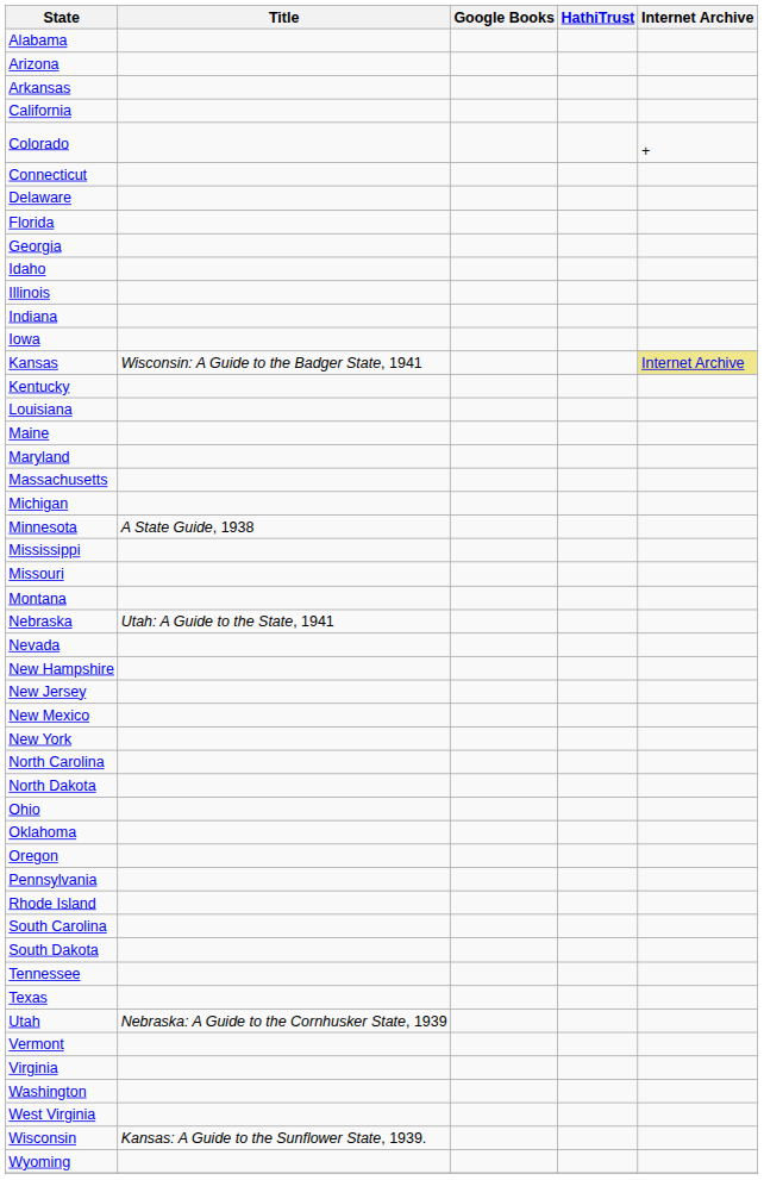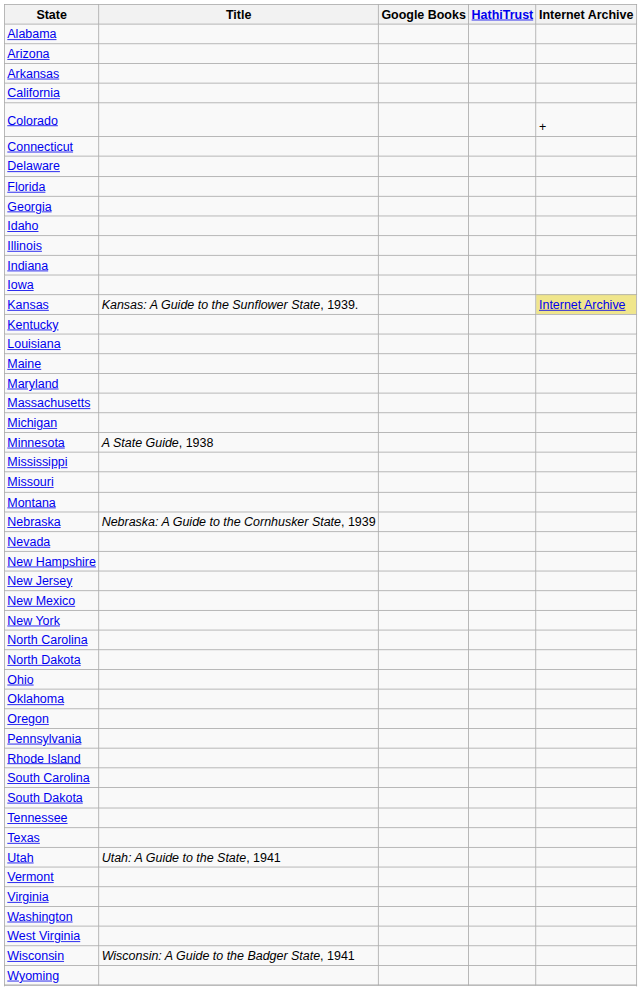 <table class="wikitable sortable" style="font-size: 95%;">
 <tr>
 <th>State</th>
 <th>Title</th>
 <th>Google Books</th>
 <th><a href='#'>HathiTrust</a></th>
 <th>Internet Archive</th>
 </tr>
 <tr>
 <td><a href='#'>Alabama</a></td>
 <td></td>
 <td></td>
 <td></td>
 <td></td>
 </tr>
 <tr>
 <td><a href='#'>Arizona</a></td>
 <td></td>
 <td></td>
 <td></td>
 <td></td>
 </tr>
 <tr>
 <td><a href='#'>Arkansas</a></td>
 <td></td>
 <td></td>
 <td></td>
 <td></td>
 </tr>
 <tr>
 <td><a href='#'>California</a></td>
 <td></td>
 <td></td>
 <td></td>
 <td></td>
 </tr>
 <tr>
 <td><a href='#'>Colorado</a></td>
 <td></td>
 <td></td>
 <td></td>
 <td><br>+ </td>
 </tr>
 <tr>
 <td><a href='#'>Connecticut</a></td>
 <td></td>
 <td></td>
 <td></td>
 <td></td>
 </tr>
 <tr>
 <td><a href='#'>Delaware</a></td>
 <td></td>
 <td></td>
 <td></td>
 <td></td>
 </tr>
 <tr>
 <td><a href='#'>Florida</a></td>
 <td></td>
 <td></td>
 <td></td>
 <td></td>
 </tr>
 <tr>
 <td><a href='#'>Georgia</a></td>
 <td></td>
 <td></td>
 <td></td>
 <td></td>
 </tr>
 <tr>
 <td><a href='#'>Idaho</a></td>
 <td></td>
 <td></td>
 <td></td>
 <td></td>
 </tr>
 <tr>
 <td><a href='#'>Illinois</a></td>
 <td></td>
 <td></td>
 <td></td>
 <td></td>
 </tr>
 <tr>
 <td><a href='#'>Indiana</a></td>
 <td></td>
 <td></td>
 <td></td>
 <td></td>
 </tr>
 <tr>
 <td><a href='#'>Iowa</a></td>
 <td></td>
 <td></td>
 <td></td>
 <td></td>
 </tr>
 <tr>
 <td><a href='#'>Kansas</a></td>
-<td><em>Wisconsin: A Guide to the Badger State</em>, 1941</td>
+<td><em>Kansas: A Guide to the Sunflower State</em>, 1939.</td>
 <td></td>
 <td></td>
 <td style="background: khaki;"><a href='#'>Internet Archive</a></td>
 </tr>
 <tr>
 <td><a href='#'>Kentucky</a></td>
 <td></td>
 <td></td>
 <td></td>
 <td></td>
 </tr>
 <tr>
 <td><a href='#'>Louisiana</a></td>
 <td></td>
 <td></td>
 <td></td>
 <td></td>
 </tr>
 <tr>
 <td><a href='#'>Maine</a></td>
 <td></td>
 <td></td>
 <td></td>
 <td></td>
 </tr>
 <tr>
 <td><a href='#'>Maryland</a></td>
 <td></td>
 <td></td>
 <td></td>
 <td></td>
 </tr>
 <tr>
 <td><a href='#'>Massachusetts</a></td>
 <td></td>
 <td></td>
 <td></td>
 <td></td>
 </tr>
 <tr>
 <td><a href='#'>Michigan</a></td>
 <td></td>
 <td></td>
 <td></td>
 <td></td>
 </tr>
 <tr>
 <td><a href='#'>Minnesota</a></td>
 <td><em>A State Guide</em>, 1938</td>
 <td></td>
 <td></td>
 <td></td>
 </tr>
 <tr>
 <td><a href='#'>Mississippi</a></td>
 <td></td>
 <td></td>
 <td></td>
 <td></td>
 </tr>
 <tr>
 <td><a href='#'>Missouri</a></td>
 <td></td>
 <td></td>
 <td></td>
 <td></td>
 </tr>
 <tr>
 <td><a href='#'>Montana</a></td>
 <td></td>
 <td></td>
 <td></td>
 <td></td>
 </tr>
 <tr>
 <td><a href='#'>Nebraska</a></td>
-<td><em>Utah: A Guide to the State</em>, 1941</td>
+<td><em>Nebraska: A Guide to the Cornhusker State</em>, 1939</td>
 <td></td>
 <td></td>
 <td></td>
 </tr>
 <tr>
 <td><a href='#'>Nevada</a></td>
 <td></td>
 <td></td>
 <td></td>
 <td></td>
 </tr>
 <tr>
 <td><a href='#'>New Hampshire</a></td>
 <td></td>
 <td></td>
 <td></td>
 <td></td>
 </tr>
 <tr>
 <td><a href='#'>New Jersey</a></td>
 <td></td>
 <td></td>
 <td></td>
 <td></td>
 </tr>
 <tr>
 <td><a href='#'>New Mexico</a></td>
 <td></td>
 <td></td>
 <td></td>
 <td></td>
 </tr>
 <tr>
 <td><a href='#'>New York</a></td>
 <td></td>
 <td></td>
 <td></td>
 <td></td>
 </tr>
 <tr>
 <td><a href='#'>North Carolina</a></td>
 <td></td>
 <td></td>
 <td></td>
 <td></td>
 </tr>
 <tr>
 <td><a href='#'>North Dakota</a></td>
 <td></td>
 <td></td>
 <td></td>
 <td></td>
 </tr>
 <tr>
 <td><a href='#'>Ohio</a></td>
 <td></td>
 <td></td>
 <td></td>
 <td></td>
 </tr>
 <tr>
 <td><a href='#'>Oklahoma</a></td>
 <td></td>
 <td></td>
 <td></td>
 <td></td>
 </tr>
 <tr>
 <td><a href='#'>Oregon</a></td>
 <td></td>
 <td></td>
 <td></td>
 <td></td>
 </tr>
 <tr>
 <td><a href='#'>Pennsylvania</a></td>
 <td></td>
 <td></td>
 <td></td>
 <td></td>
 </tr>
 <tr>
 <td><a href='#'>Rhode Island</a></td>
 <td></td>
 <td></td>
 <td></td>
 <td></td>
 </tr>
 <tr>
 <td><a href='#'>South Carolina</a></td>
 <td></td>
 <td></td>
 <td></td>
 <td></td>
 </tr>
 <tr>
 <td><a href='#'>South Dakota</a></td>
 <td></td>
 <td></td>
 <td></td>
 <td></td>
 </tr>
 <tr>
 <td><a href='#'>Tennessee</a></td>
 <td></td>
 <td></td>
 <td></td>
 <td></td>
 </tr>
 <tr>
 <td><a href='#'>Texas</a></td>
 <td></td>
 <td></td>
 <td></td>
 <td></td>
 </tr>
 <tr>
 <td><a href='#'>Utah</a></td>
-<td><em>Nebraska: A Guide to the Cornhusker State</em>, 1939</td>
+<td><em>Utah: A Guide to the State</em>, 1941</td>
 <td></td>
 <td></td>
 <td></td>
 </tr>
 <tr>
 <td><a href='#'>Vermont</a></td>
 <td></td>
 <td></td>
 <td></td>
 <td></td>
 </tr>
 <tr>
 <td><a href='#'>Virginia</a></td>
 <td></td>
 <td></td>
 <td></td>
 <td></td>
 </tr>
 <tr>
 <td><a href='#'>Washington</a></td>
 <td></td>
 <td></td>
 <td></td>
 <td></td>
 </tr>
 <tr>
 <td><a href='#'>West Virginia</a></td>
 <td></td>
 <td><br></td>
 <td></td>
 <td></td>
 </tr>
 <tr>
 <td><a href='#'>Wisconsin</a></td>
-<td><em>Kansas: A Guide to the Sunflower State</em>, 1939.</td>
+<td><em>Wisconsin: A Guide to the Badger State</em>, 1941</td>
 <td></td>
 <td></td>
 <td></td>
 </tr>
 <tr>
 <td><a href='#'>Wyoming</a></td>
 <td></td>
 <td></td>
 <td></td>
 <td></td>
 </tr>
 <tr>
 </tr>
 <tr>
 </tr>
 </table>
